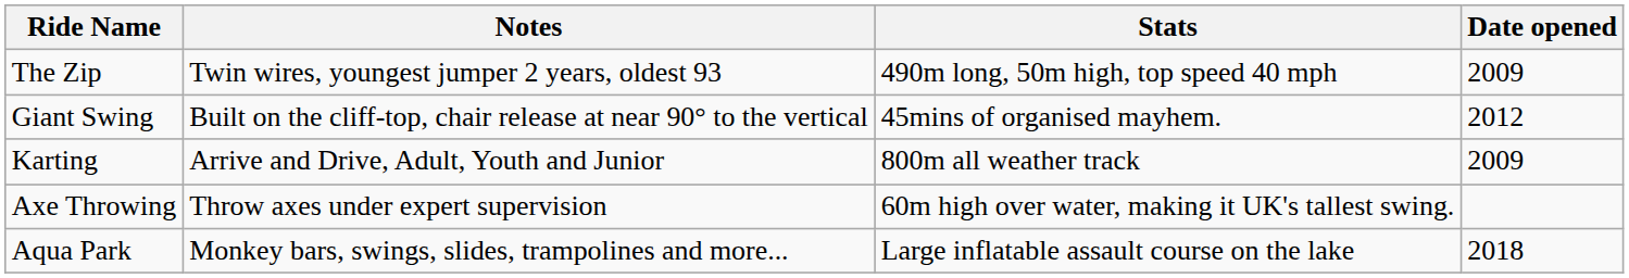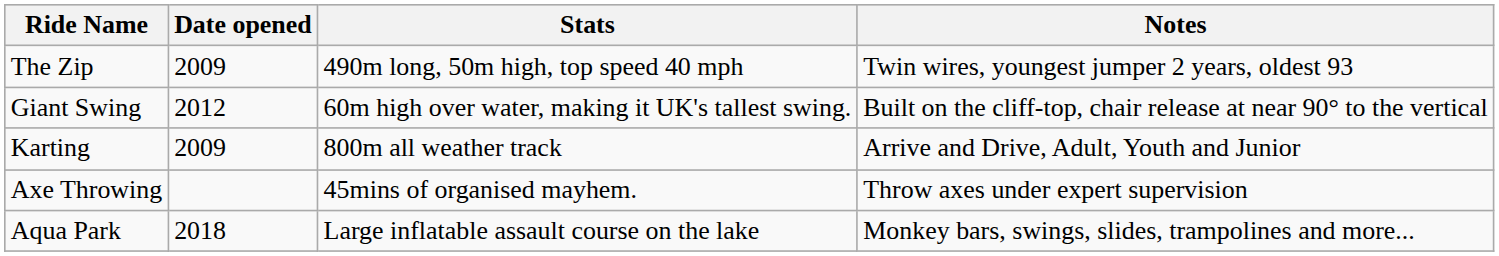 <table class="wikitable">
 <tr>
 <th>Ride Name</th>
+<th>Date opened</th>
+<th>Stats</th>
 <th>Notes</th>
-<th>Stats</th>
-<th>Date opened</th>
 </tr>
 <tr>
 <td>The Zip</td>
+<td>2009</td>
+<td>490m long, 50m high, top speed 40 mph</td>
 <td>Twin wires, youngest jumper 2 years, oldest 93</td>
-<td>490m long, 50m high, top speed 40 mph</td>
-<td>2009</td>
 </tr>
 <tr>
 <td>Giant Swing</td>
+<td>2012</td>
+<td>60m high over water, making it UK's tallest swing.</td>
 <td>Built on the cliff-top, chair release at near 90° to the vertical</td>
-<td>45mins of organised mayhem.</td>
-<td>2012</td>
 </tr>
 <tr>
 <td>Karting</td>
+<td>2009</td>
+<td>800m all weather track</td>
 <td>Arrive and Drive, Adult, Youth and Junior</td>
-<td>800m all weather track</td>
-<td>2009</td>
 </tr>
 <tr>
 <td>Axe Throwing</td>
+<td></td>
+<td>45mins of organised mayhem.</td>
 <td>Throw axes under expert supervision</td>
-<td>60m high over water, making it UK's tallest swing.</td>
-<td></td>
 </tr>
 <tr>
 <td>Aqua Park</td>
+<td>2018</td>
+<td>Large inflatable assault course on the lake</td>
 <td>Monkey bars, swings, slides, trampolines and more...</td>
-<td>Large inflatable assault course on the lake</td>
-<td>2018</td>
 </tr>
 </table>
